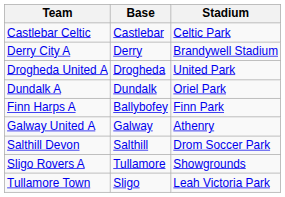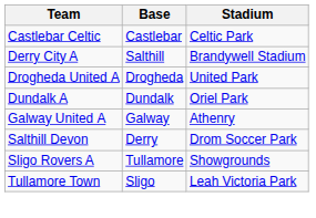 <table class="wikitable sortable">
 <tr>
 <th>Team</th>
 <th>Base</th>
 <th>Stadium</th>
 </tr>
 <tr>
 <td><a href='#'>Castlebar Celtic</a></td>
 <td><a href='#'>Castlebar</a></td>
 <td><a href='#'>Celtic Park</a></td>
 </tr>
 <tr>
 <td><a href='#'>Derry City A</a></td>
-<td><a href='#'>Derry</a></td>
+<td><a href='#'>Salthill</a></td>
 <td><a href='#'>Brandywell Stadium</a></td>
 </tr>
 <tr>
 <td><a href='#'>Drogheda United A</a></td>
 <td><a href='#'>Drogheda</a></td>
 <td><a href='#'>United Park</a></td>
 </tr>
 <tr>
 <td><a href='#'>Dundalk A</a></td>
 <td><a href='#'>Dundalk</a></td>
 <td><a href='#'>Oriel Park</a></td>
 </tr>
 <tr>
-<td><a href='#'>Finn Harps A</a></td>
-<td><a href='#'>Ballybofey</a></td>
-<td><a href='#'>Finn Park</a></td>
-</tr>
-<tr>
 <td><a href='#'>Galway United A</a></td>
 <td><a href='#'>Galway</a></td>
 <td><a href='#'>Athenry</a></td>
 </tr>
 <tr>
 <td><a href='#'>Salthill Devon</a></td>
-<td><a href='#'>Salthill</a></td>
+<td><a href='#'>Derry</a></td>
 <td><a href='#'>Drom Soccer Park</a></td>
 </tr>
 <tr>
 <td><a href='#'>Sligo Rovers A</a></td>
 <td><a href='#'>Tullamore</a></td>
 <td><a href='#'>Showgrounds</a></td>
 </tr>
 <tr>
 <td><a href='#'>Tullamore Town</a></td>
 <td><a href='#'>Sligo</a></td>
 <td><a href='#'>Leah Victoria Park</a></td>
 </tr>
 </table>
